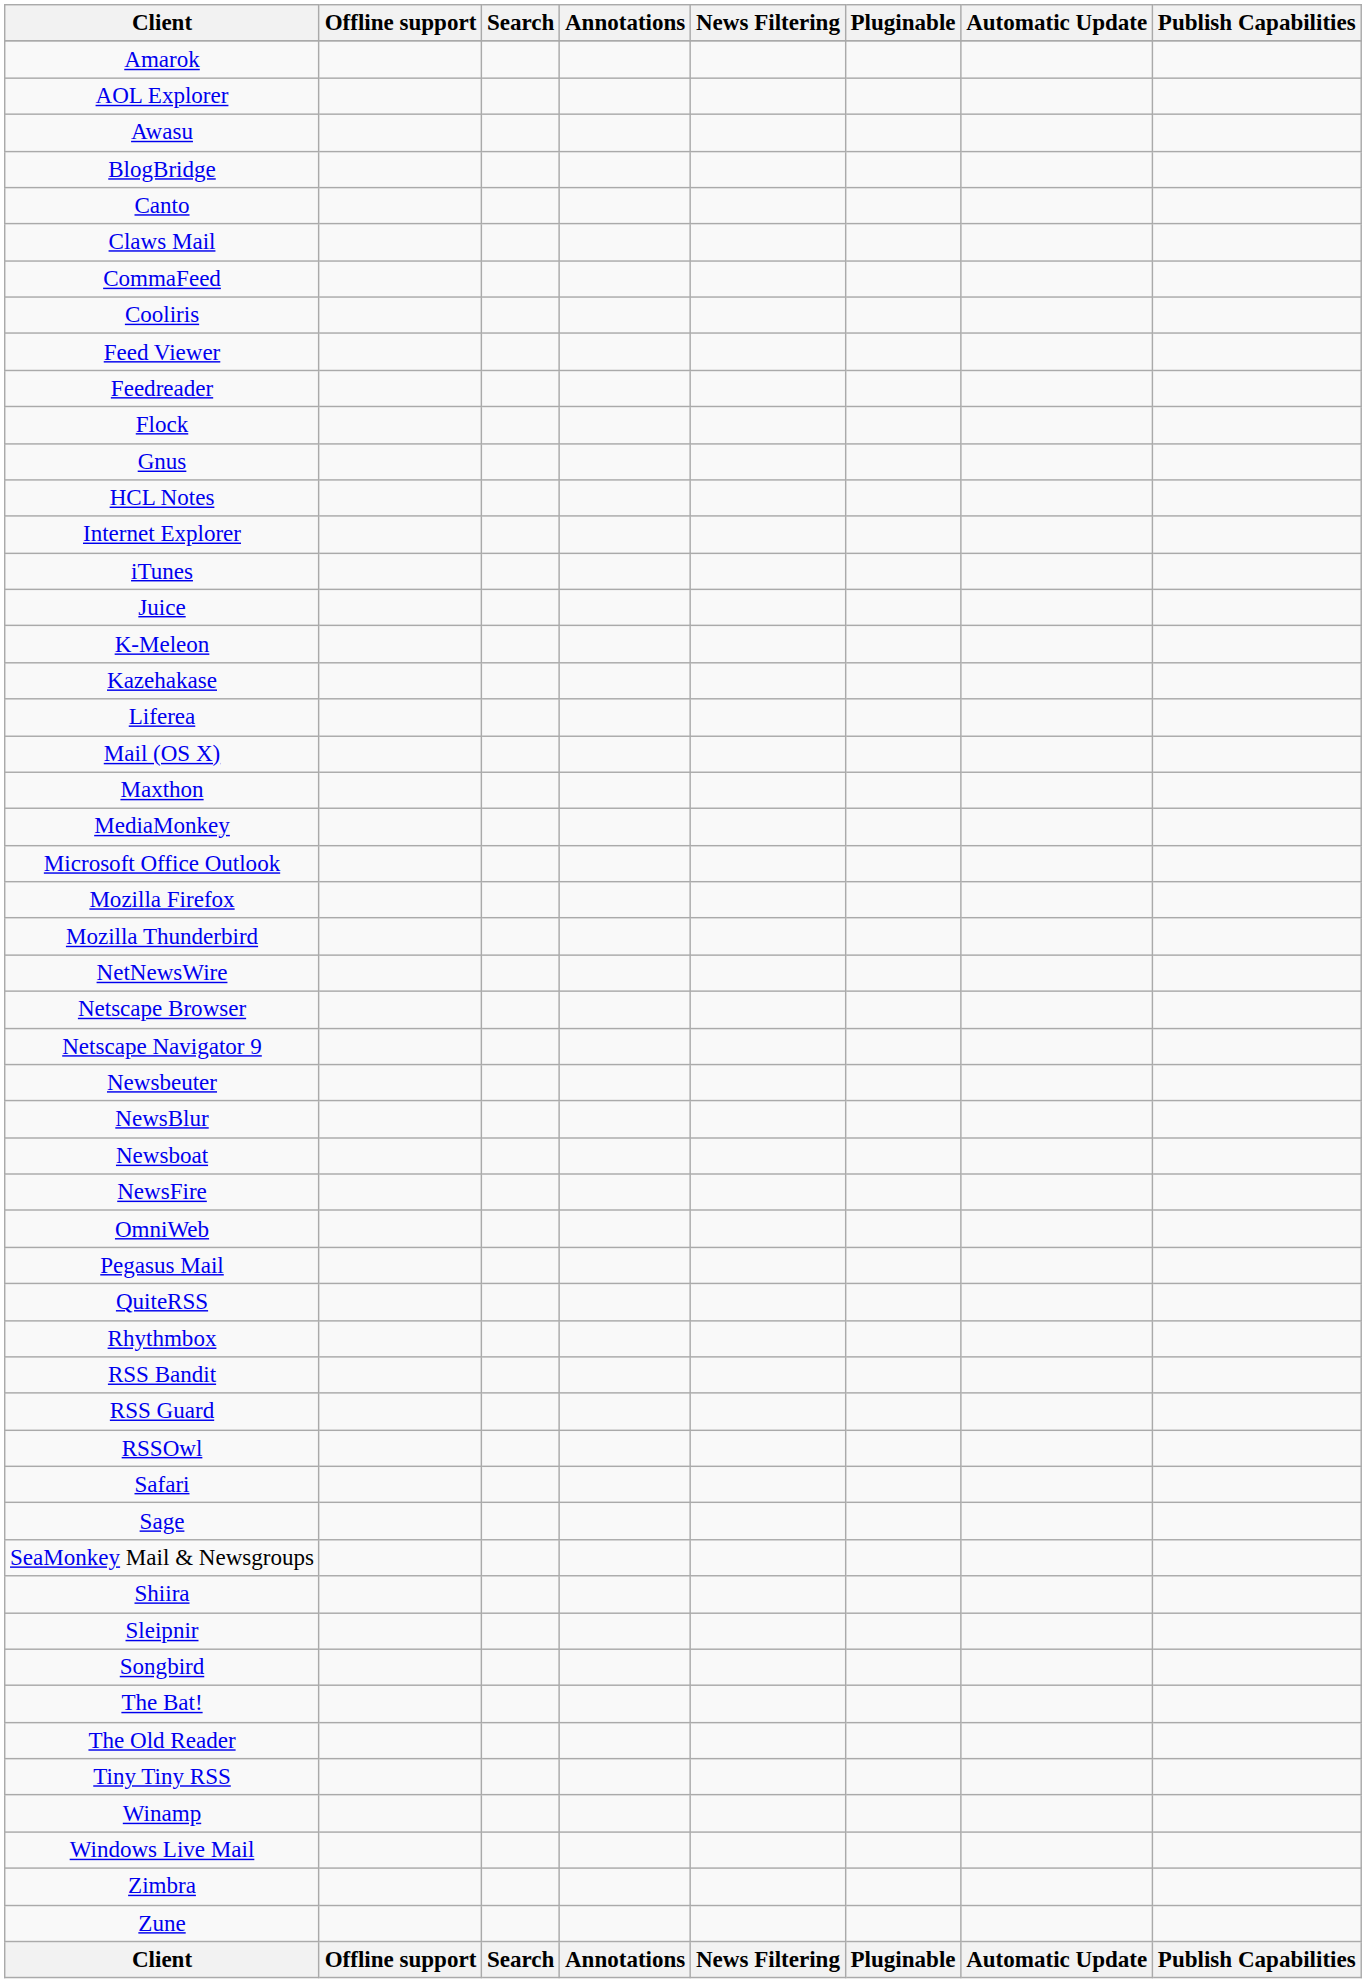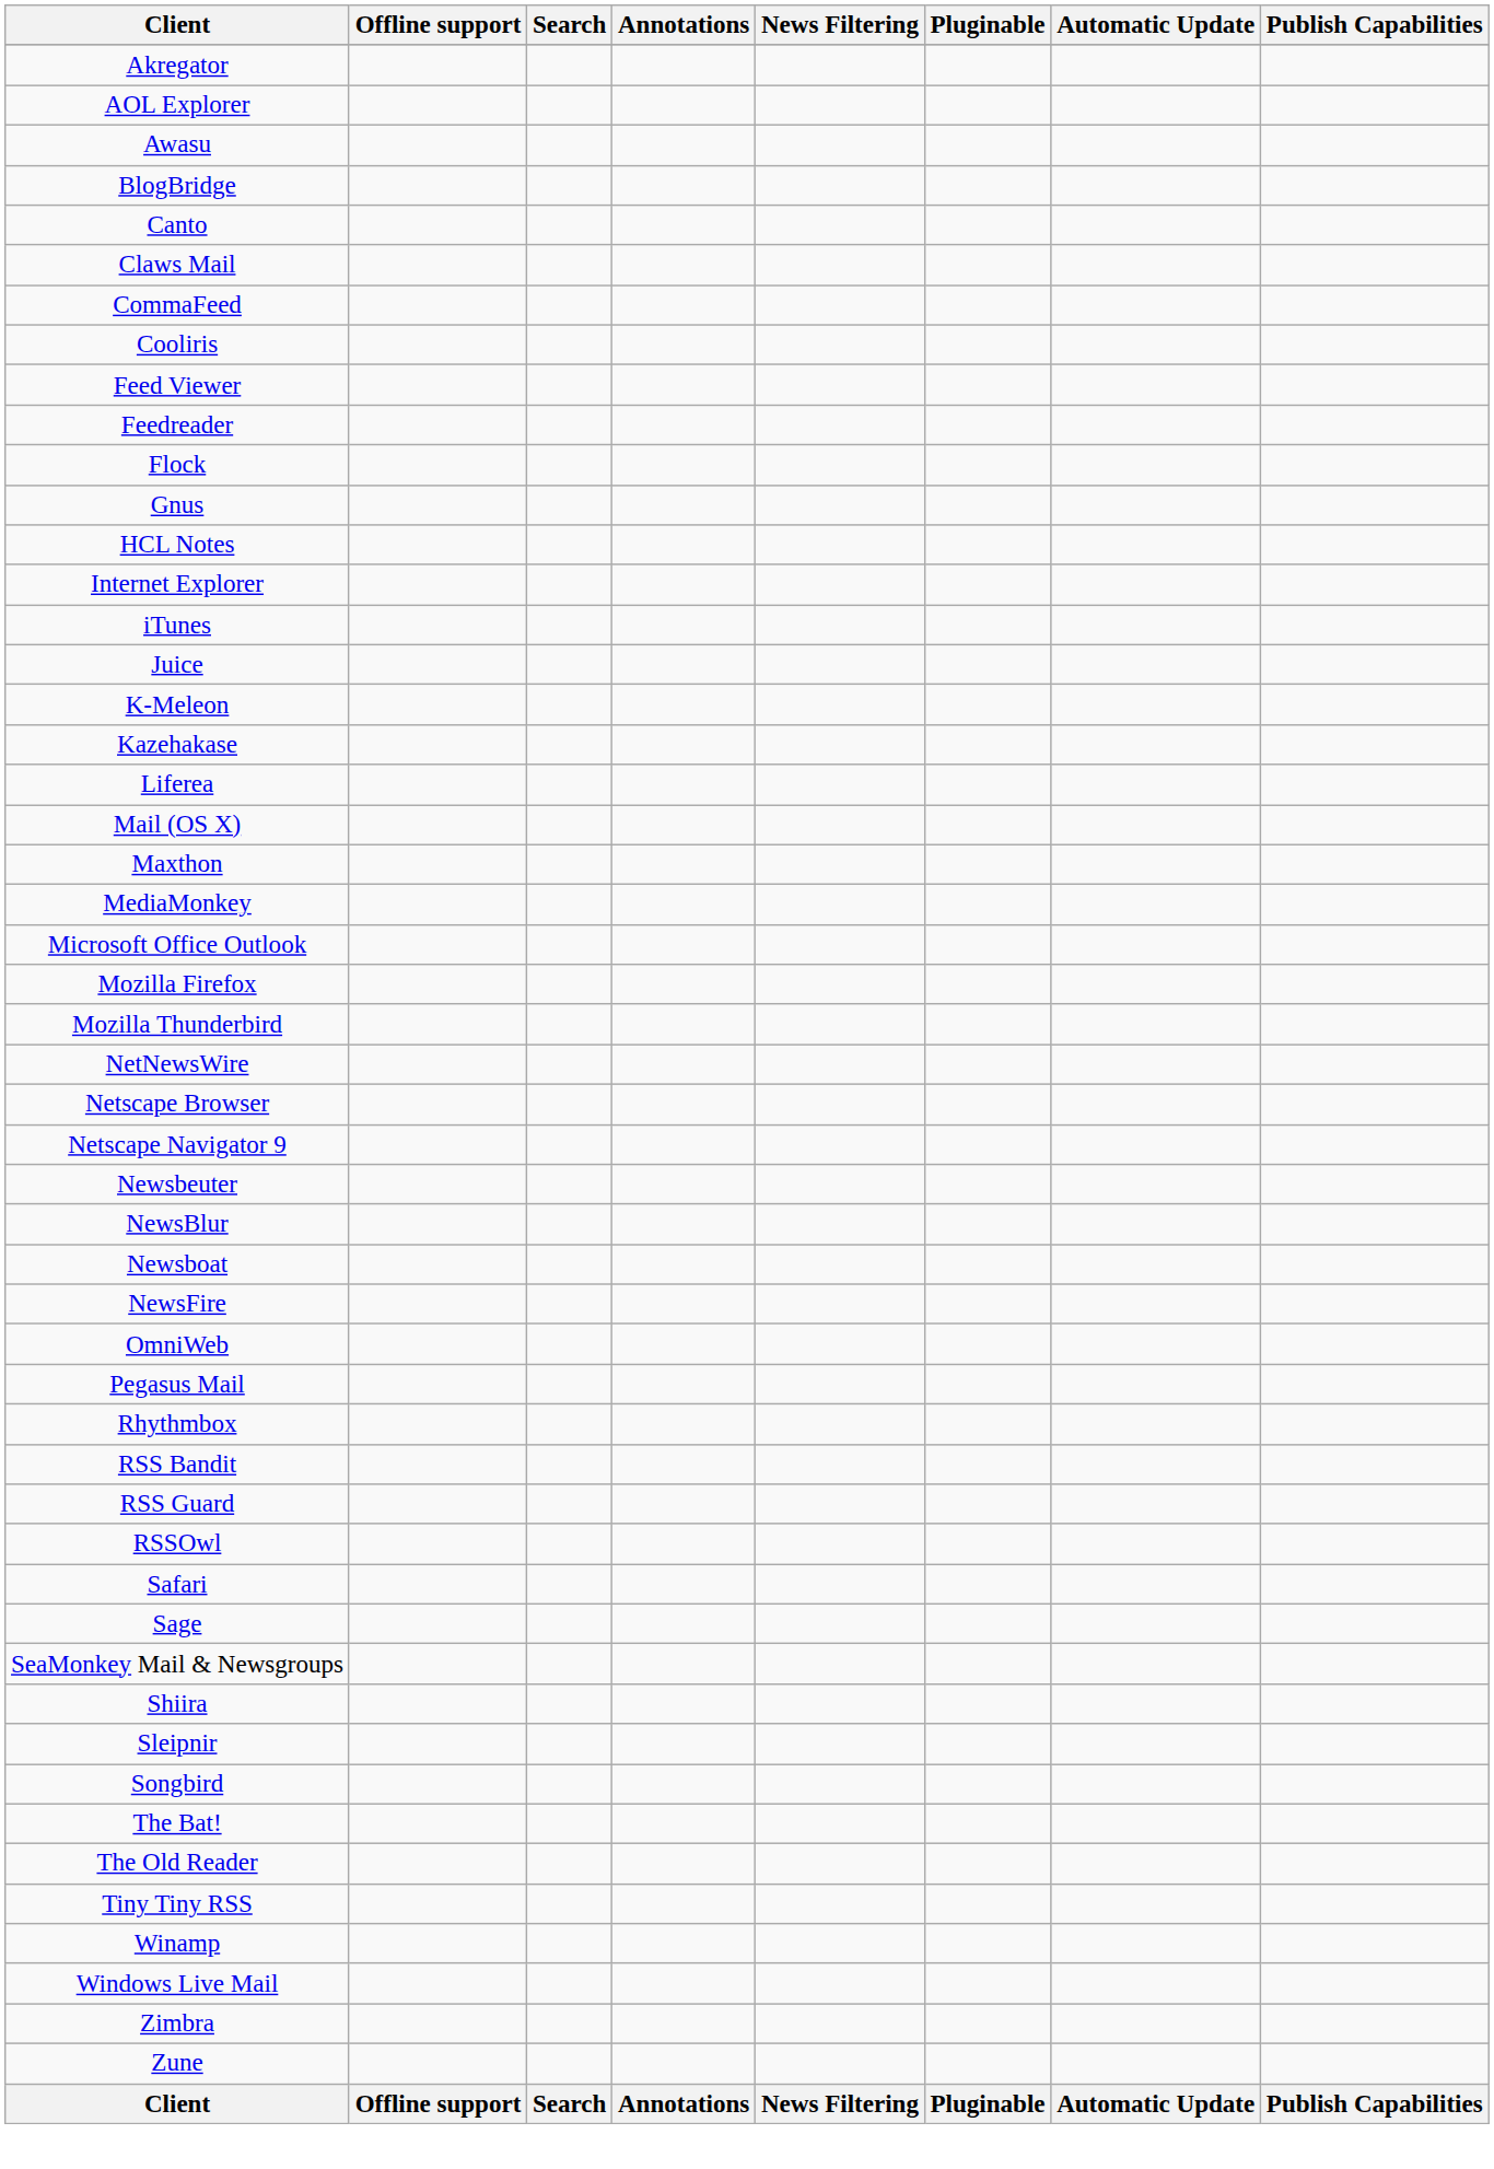 <table class="wikitable sortable" style="width: auto; text-align: center; table-layout: fixed;">
 <tr>
 <th>Client</th>
 <th>Offline support</th>
 <th>Search</th>
 <th>Annotations</th>
 <th>News Filtering</th>
 <th>Pluginable</th>
 <th>Automatic Update</th>
 <th>Publish Capabilities</th>
 </tr>
 <tr>
 </tr>
 <tr>
-<td><a href='#'>Amarok</a></td>
+<td><a href='#'>Akregator</a></td>
 <td></td>
 <td></td>
 <td></td>
 <td></td>
 <td></td>
 <td></td>
 <td></td>
 </tr>
 <tr>
 <td><a href='#'>AOL Explorer</a></td>
 <td></td>
 <td></td>
 <td></td>
 <td></td>
 <td></td>
 <td></td>
 <td></td>
 </tr>
 <tr>
 <td><a href='#'>Awasu</a></td>
 <td></td>
 <td></td>
 <td></td>
 <td></td>
 <td></td>
 <td></td>
 <td></td>
 </tr>
 <tr>
 <td><a href='#'>BlogBridge</a></td>
 <td></td>
 <td></td>
 <td></td>
 <td></td>
 <td></td>
 <td></td>
 <td></td>
 </tr>
 <tr>
 <td><a href='#'>Canto</a></td>
 <td></td>
 <td></td>
 <td></td>
 <td></td>
 <td></td>
 <td></td>
 <td></td>
 </tr>
 <tr>
 <td><a href='#'>Claws Mail</a></td>
 <td></td>
 <td></td>
 <td></td>
 <td></td>
 <td></td>
 <td></td>
 <td></td>
 </tr>
 <tr>
 <td><a href='#'>CommaFeed</a></td>
 <td></td>
 <td></td>
 <td></td>
 <td></td>
 <td></td>
 <td></td>
 <td></td>
 </tr>
 <tr>
 <td><a href='#'>Cooliris</a></td>
 <td></td>
 <td></td>
 <td></td>
 <td></td>
 <td></td>
 <td></td>
 <td></td>
 </tr>
 <tr>
 <td><a href='#'>Feed Viewer</a></td>
 <td></td>
 <td></td>
 <td></td>
 <td></td>
 <td></td>
 <td></td>
 <td></td>
 </tr>
 <tr>
 <td><a href='#'>Feedreader</a></td>
 <td></td>
 <td></td>
 <td></td>
 <td></td>
 <td></td>
 <td></td>
 <td></td>
 </tr>
 <tr>
 <td><a href='#'>Flock</a></td>
 <td></td>
 <td></td>
 <td></td>
 <td></td>
 <td></td>
 <td></td>
 <td></td>
 </tr>
 <tr>
 <td><a href='#'>Gnus</a></td>
 <td></td>
 <td></td>
 <td></td>
 <td></td>
 <td></td>
 <td></td>
 <td></td>
 </tr>
 <tr>
 <td><a href='#'>HCL Notes</a></td>
 <td></td>
 <td></td>
 <td></td>
 <td></td>
 <td></td>
 <td></td>
 <td></td>
 </tr>
 <tr>
 <td><a href='#'>Internet Explorer</a></td>
 <td></td>
 <td></td>
 <td></td>
 <td></td>
 <td></td>
 <td></td>
 <td></td>
 </tr>
 <tr>
 <td><a href='#'>iTunes</a></td>
 <td></td>
 <td></td>
 <td></td>
 <td></td>
 <td></td>
 <td></td>
 <td></td>
 </tr>
 <tr>
 <td><a href='#'>Juice</a></td>
 <td></td>
 <td></td>
 <td></td>
 <td></td>
 <td></td>
 <td></td>
 <td></td>
 </tr>
 <tr>
 <td><a href='#'>K-Meleon</a></td>
 <td></td>
 <td></td>
 <td></td>
 <td></td>
 <td></td>
 <td></td>
 <td></td>
 </tr>
 <tr>
 <td><a href='#'>Kazehakase</a></td>
 <td></td>
 <td></td>
 <td></td>
 <td></td>
 <td></td>
 <td></td>
 <td></td>
 </tr>
 <tr>
 <td><a href='#'>Liferea</a></td>
 <td></td>
 <td></td>
 <td></td>
 <td></td>
 <td></td>
 <td></td>
 <td></td>
 </tr>
 <tr>
 <td><a href='#'>Mail (OS X)</a></td>
 <td></td>
 <td></td>
 <td></td>
 <td></td>
 <td></td>
 <td></td>
 <td></td>
 </tr>
 <tr>
 <td><a href='#'>Maxthon</a></td>
 <td></td>
 <td></td>
 <td></td>
 <td></td>
 <td></td>
 <td></td>
 <td></td>
 </tr>
 <tr>
 <td><a href='#'>MediaMonkey</a></td>
 <td></td>
 <td></td>
 <td></td>
 <td></td>
 <td></td>
 <td></td>
 <td></td>
 </tr>
 <tr>
 <td><a href='#'>Microsoft Office Outlook</a></td>
 <td></td>
 <td></td>
 <td></td>
 <td></td>
 <td></td>
 <td></td>
 <td></td>
 </tr>
 <tr>
 <td><a href='#'>Mozilla Firefox</a></td>
 <td></td>
 <td></td>
 <td></td>
 <td></td>
 <td></td>
 <td></td>
 <td></td>
 </tr>
 <tr>
 <td><a href='#'>Mozilla Thunderbird</a></td>
 <td></td>
 <td></td>
 <td></td>
 <td></td>
 <td></td>
 <td></td>
 <td></td>
 </tr>
 <tr>
 <td><a href='#'>NetNewsWire</a></td>
 <td></td>
 <td></td>
 <td></td>
 <td></td>
 <td></td>
 <td></td>
 <td></td>
 </tr>
 <tr>
 <td><a href='#'>Netscape Browser</a></td>
 <td></td>
 <td></td>
 <td></td>
 <td></td>
 <td></td>
 <td></td>
 <td></td>
 </tr>
 <tr>
 <td><a href='#'>Netscape Navigator 9</a></td>
 <td></td>
 <td></td>
 <td></td>
 <td></td>
 <td></td>
 <td></td>
 <td></td>
 </tr>
 <tr>
 <td><a href='#'>Newsbeuter</a></td>
 <td></td>
 <td></td>
 <td></td>
 <td></td>
 <td></td>
 <td></td>
 <td></td>
 </tr>
 <tr>
 <td><a href='#'>NewsBlur</a></td>
 <td></td>
 <td></td>
 <td></td>
 <td></td>
 <td></td>
 <td></td>
 <td></td>
 </tr>
 <tr>
 <td><a href='#'>Newsboat</a></td>
 <td></td>
 <td></td>
 <td></td>
 <td></td>
 <td></td>
 <td></td>
 <td></td>
 </tr>
 <tr>
 <td><a href='#'>NewsFire</a></td>
 <td></td>
 <td></td>
 <td></td>
 <td></td>
 <td></td>
 <td></td>
 <td></td>
 </tr>
 <tr>
 <td><a href='#'>OmniWeb</a></td>
 <td></td>
 <td></td>
 <td></td>
 <td></td>
 <td></td>
 <td></td>
 <td></td>
 </tr>
 <tr>
 <td><a href='#'>Pegasus Mail</a></td>
 <td></td>
 <td></td>
 <td></td>
 <td></td>
 <td></td>
 <td></td>
 <td></td>
 </tr>
 <tr>
-<td><a href='#'>QuiteRSS</a></td>
-<td></td>
-<td></td>
-<td></td>
-<td></td>
-<td></td>
-<td></td>
-<td></td>
-</tr>
-<tr>
 <td><a href='#'>Rhythmbox</a></td>
 <td></td>
 <td></td>
 <td></td>
 <td></td>
 <td></td>
 <td></td>
 <td></td>
 </tr>
 <tr>
 <td><a href='#'>RSS Bandit</a></td>
 <td></td>
 <td></td>
 <td></td>
 <td></td>
 <td></td>
 <td></td>
 <td></td>
 </tr>
 <tr>
 <td><a href='#'>RSS Guard</a></td>
 <td></td>
 <td></td>
 <td></td>
 <td></td>
 <td></td>
 <td></td>
 <td></td>
 </tr>
 <tr>
 <td><a href='#'>RSSOwl</a></td>
 <td></td>
 <td></td>
 <td></td>
 <td></td>
 <td></td>
 <td></td>
 <td></td>
 </tr>
 <tr>
 <td><a href='#'>Safari</a></td>
 <td></td>
 <td></td>
 <td></td>
 <td></td>
 <td></td>
 <td></td>
 <td></td>
 </tr>
 <tr>
 <td><a href='#'>Sage</a></td>
 <td></td>
 <td></td>
 <td></td>
 <td></td>
 <td></td>
 <td></td>
 <td></td>
 </tr>
 <tr>
 <td><a href='#'>SeaMonkey</a> Mail & Newsgroups</td>
 <td></td>
 <td></td>
 <td></td>
 <td></td>
 <td></td>
 <td></td>
 <td></td>
 </tr>
 <tr>
 <td><a href='#'>Shiira</a></td>
 <td></td>
 <td></td>
 <td></td>
 <td></td>
 <td></td>
 <td></td>
 <td></td>
 </tr>
 <tr>
 <td><a href='#'>Sleipnir</a></td>
 <td></td>
 <td></td>
 <td></td>
 <td></td>
 <td></td>
 <td></td>
 <td></td>
 </tr>
 <tr>
 <td><a href='#'>Songbird</a></td>
 <td></td>
 <td></td>
 <td></td>
 <td></td>
 <td></td>
 <td></td>
 <td></td>
 </tr>
 <tr>
 <td><a href='#'>The Bat!</a></td>
 <td></td>
 <td></td>
 <td></td>
 <td></td>
 <td></td>
 <td></td>
 <td></td>
 </tr>
 <tr>
 <td><a href='#'>The Old Reader</a></td>
 <td></td>
 <td></td>
 <td></td>
 <td></td>
 <td></td>
 <td></td>
 <td></td>
 </tr>
 <tr>
 <td><a href='#'>Tiny Tiny RSS</a></td>
 <td></td>
 <td></td>
 <td></td>
 <td></td>
 <td></td>
 <td></td>
 <td></td>
 </tr>
 <tr>
 <td><a href='#'>Winamp</a></td>
 <td></td>
 <td></td>
 <td></td>
 <td></td>
 <td></td>
 <td></td>
 <td></td>
 </tr>
 <tr>
 <td><a href='#'>Windows Live Mail</a></td>
 <td></td>
 <td></td>
 <td></td>
 <td></td>
 <td></td>
 <td></td>
 <td></td>
 </tr>
 <tr>
 <td><a href='#'>Zimbra</a></td>
 <td></td>
 <td></td>
 <td></td>
 <td></td>
 <td></td>
 <td></td>
 <td></td>
 </tr>
 <tr>
 <td><a href='#'>Zune</a></td>
 <td></td>
 <td></td>
 <td></td>
 <td></td>
 <td></td>
 <td></td>
 <td></td>
 </tr>
 <tr class="sortbottom">
 <th>Client</th>
 <th>Offline support</th>
 <th>Search</th>
 <th>Annotations</th>
 <th>News Filtering</th>
 <th>Pluginable</th>
 <th>Automatic Update</th>
 <th>Publish Capabilities</th>
 </tr>
 </table>
